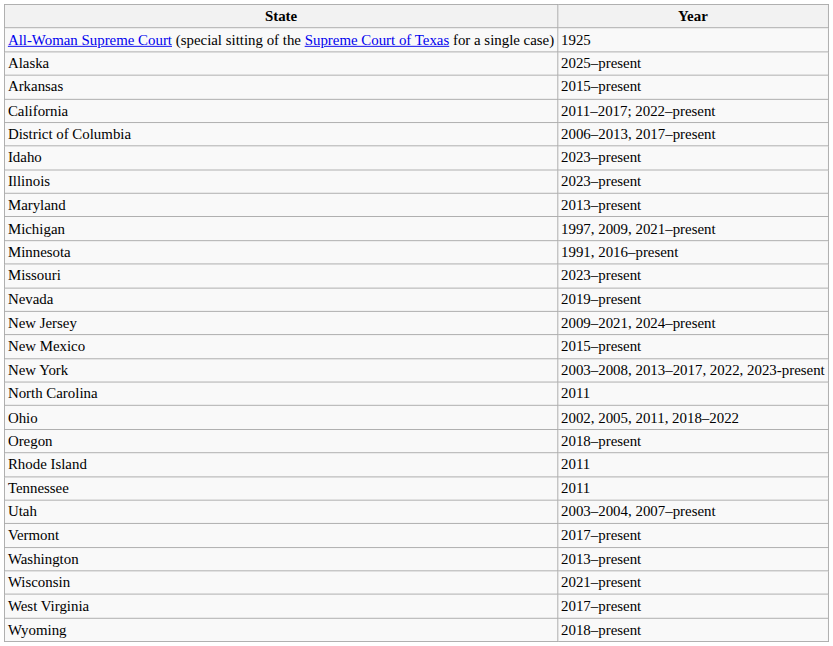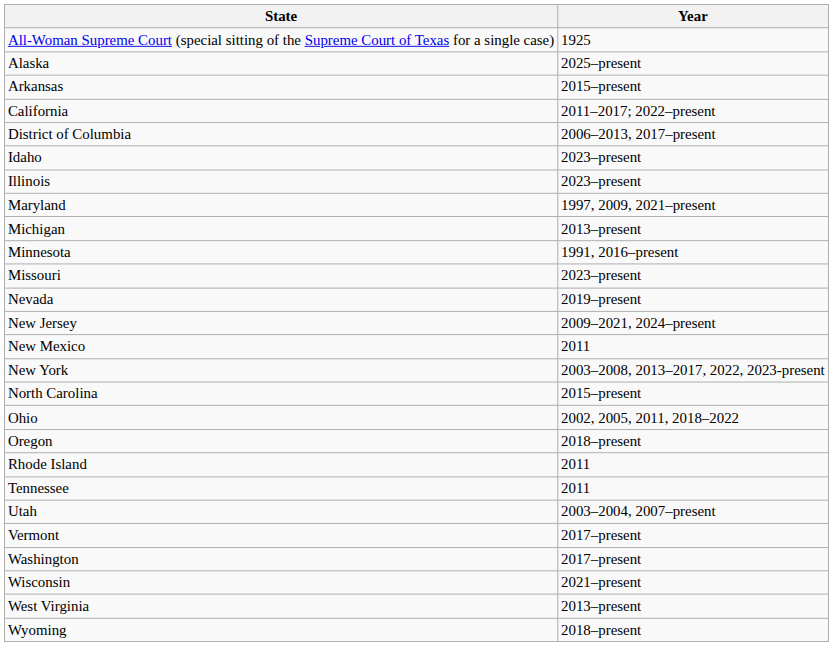 <table class="wikitable sortable">
 <tr>
 <th>State</th>
 <th>Year</th>
 </tr>
 <tr>
 <td><a href='#'>All-Woman Supreme Court</a> (special sitting of the <a href='#'>Supreme Court of Texas</a> for a single case)</td>
 <td>1925</td>
 </tr>
 <tr>
 <td>Alaska</td>
 <td>2025–present</td>
 </tr>
 <tr>
 <td>Arkansas</td>
 <td>2015–present</td>
 </tr>
 <tr>
 <td>California</td>
 <td>2011–2017; 2022–present</td>
 </tr>
 <tr>
 <td>District of Columbia</td>
 <td>2006–2013, 2017–present</td>
 </tr>
 <tr>
 <td>Idaho</td>
 <td>2023–present</td>
 </tr>
 <tr>
 <td>Illinois</td>
 <td>2023–present</td>
 </tr>
 <tr>
 <td>Maryland</td>
-<td>2013–present</td>
+<td>1997, 2009, 2021–present</td>
 </tr>
 <tr>
 <td>Michigan</td>
-<td>1997, 2009, 2021–present</td>
+<td>2013–present</td>
 </tr>
 <tr>
 <td>Minnesota</td>
 <td>1991, 2016–present</td>
 </tr>
 <tr>
 <td>Missouri</td>
 <td>2023–present</td>
 </tr>
 <tr>
 <td>Nevada</td>
 <td>2019–present</td>
 </tr>
 <tr>
 <td>New Jersey</td>
 <td>2009–2021, 2024–present</td>
 </tr>
 <tr>
 <td>New Mexico</td>
-<td>2015–present</td>
+<td>2011</td>
 </tr>
 <tr>
 <td>New York</td>
 <td>2003–2008, 2013–2017, 2022, 2023-present</td>
 </tr>
 <tr>
 <td>North Carolina</td>
-<td>2011</td>
+<td>2015–present</td>
 </tr>
 <tr>
 <td>Ohio</td>
 <td>2002, 2005, 2011, 2018–2022</td>
 </tr>
 <tr>
 <td>Oregon</td>
 <td>2018–present</td>
 </tr>
 <tr>
 <td>Rhode Island</td>
 <td>2011</td>
 </tr>
 <tr>
 <td>Tennessee</td>
 <td>2011</td>
 </tr>
 <tr>
 <td>Utah</td>
 <td>2003–2004, 2007–present</td>
 </tr>
 <tr>
 <td>Vermont</td>
 <td>2017–present</td>
 </tr>
 <tr>
 <td>Washington</td>
-<td>2013–present</td>
+<td>2017–present</td>
 </tr>
 <tr>
 <td>Wisconsin</td>
 <td>2021–present</td>
 </tr>
 <tr>
 <td>West Virginia</td>
-<td>2017–present</td>
+<td>2013–present</td>
 </tr>
 <tr>
 <td>Wyoming</td>
 <td>2018–present</td>
 </tr>
 </table>
